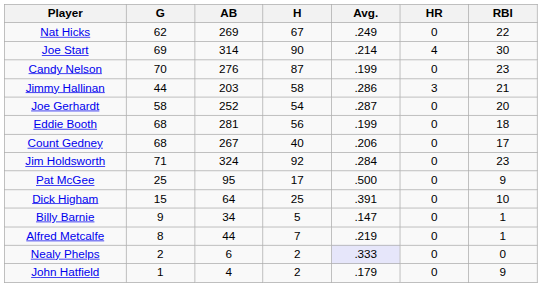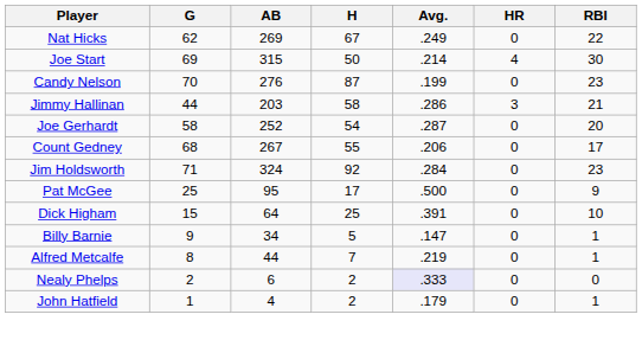 <table class="wikitable sortable">
 <tr>
 <th bgcolor="#DDDDFF" width="16%">Player</th>
 <th bgcolor="#DDDDFF" width="9%">G</th>
 <th bgcolor="#DDDDFF" width="9%">AB</th>
 <th bgcolor="#DDDDFF" width="9%">H</th>
 <th bgcolor="#DDDDFF" width="9%">Avg.</th>
 <th bgcolor="#DDDDFF" width="9%">HR</th>
 <th bgcolor="#DDDDFF" width="9%">RBI</th>
 </tr>
 <tr align=center>
 <td><a href='#'>Nat Hicks</a></td>
 <td>62</td>
 <td>269</td>
 <td>67</td>
 <td>.249</td>
 <td>0</td>
 <td>22</td>
 </tr>
 <tr align=center>
 <td><a href='#'>Joe Start</a></td>
 <td>69</td>
-<td>314</td>
-<td>90</td>
+<td>315</td>
+<td>50</td>
 <td>.214</td>
 <td>4</td>
 <td>30</td>
 </tr>
 <tr align=center>
 <td><a href='#'>Candy Nelson</a></td>
 <td>70</td>
 <td>276</td>
 <td>87</td>
 <td>.199</td>
 <td>0</td>
 <td>23</td>
 </tr>
 <tr align=center>
 <td><a href='#'>Jimmy Hallinan</a></td>
 <td>44</td>
 <td>203</td>
 <td>58</td>
 <td>.286</td>
 <td>3</td>
 <td>21</td>
 </tr>
 <tr align=center>
 <td><a href='#'>Joe Gerhardt</a></td>
 <td>58</td>
 <td>252</td>
 <td>54</td>
 <td>.287</td>
 <td>0</td>
 <td>20</td>
 </tr>
 <tr align=center>
-<td><a href='#'>Eddie Booth</a></td>
-<td>68</td>
-<td>281</td>
-<td>56</td>
-<td>.199</td>
-<td>0</td>
-<td>18</td>
-</tr>
-<tr align=center>
 <td><a href='#'>Count Gedney</a></td>
 <td>68</td>
 <td>267</td>
-<td>40</td>
+<td>55</td>
 <td>.206</td>
 <td>0</td>
 <td>17</td>
 </tr>
 <tr align=center>
 <td><a href='#'>Jim Holdsworth</a></td>
 <td>71</td>
 <td>324</td>
 <td>92</td>
 <td>.284</td>
 <td>0</td>
 <td>23</td>
 </tr>
 <tr align=center>
 <td><a href='#'>Pat McGee</a></td>
 <td>25</td>
 <td>95</td>
 <td>17</td>
 <td>.500</td>
 <td>0</td>
 <td>9</td>
 </tr>
 <tr align=center>
 <td><a href='#'>Dick Higham</a></td>
 <td>15</td>
 <td>64</td>
 <td>25</td>
 <td>.391</td>
 <td>0</td>
 <td>10</td>
 </tr>
 <tr align=center>
 <td><a href='#'>Billy Barnie</a></td>
 <td>9</td>
 <td>34</td>
 <td>5</td>
 <td>.147</td>
 <td>0</td>
 <td>1</td>
 </tr>
 <tr align=center>
 <td><a href='#'>Alfred Metcalfe</a></td>
 <td>8</td>
 <td>44</td>
 <td>7</td>
 <td>.219</td>
 <td>0</td>
 <td>1</td>
 </tr>
 <tr align=center>
 <td><a href='#'>Nealy Phelps</a></td>
 <td>2</td>
 <td>6</td>
 <td>2</td>
 <td style="background: lavender;">.333</td>
 <td>0</td>
 <td>0</td>
 </tr>
 <tr align=center>
 <td><a href='#'>John Hatfield</a></td>
 <td>1</td>
 <td>4</td>
 <td>2</td>
 <td>.179</td>
 <td>0</td>
-<td>9</td>
+<td>1</td>
 </tr>
 </table>
